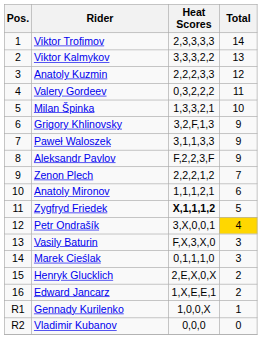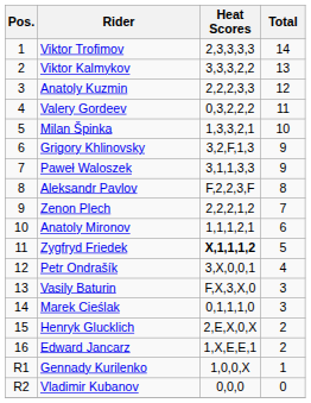 <table class=wikitable>
 <tr>
 <th width=25px>Pos.</th>
 <th width=200px>Rider</th>
 <th width=70px>Heat Scores</th>
 <th width=50px>Total</th>
 </tr>
 <tr align=center >
 <td>1</td>
 <td align=left> <a href='#'>Viktor Trofimov</a></td>
 <td>2,3,3,3,3</td>
 <td>14</td>
 </tr>
 <tr align=center >
 <td>2</td>
 <td align=left> <a href='#'>Viktor Kalmykov</a></td>
 <td>3,3,3,2,2</td>
 <td>13</td>
 </tr>
 <tr align=center >
 <td>3</td>
 <td align=left> <a href='#'>Anatoly Kuzmin</a></td>
 <td>2,2,2,3,3</td>
 <td>12</td>
 </tr>
 <tr align=center >
 <td>4</td>
 <td align=left> <a href='#'>Valery Gordeev</a></td>
 <td>0,3,2,2,2</td>
 <td>11</td>
 </tr>
 <tr align=center >
 <td>5</td>
 <td align=left> <a href='#'>Milan Špinka</a></td>
 <td>1,3,3,2,1</td>
 <td>10</td>
 </tr>
 <tr align=center >
 <td>6</td>
 <td align=left> <a href='#'>Grigory Khlinovsky</a></td>
 <td>3,2,F,1,3</td>
 <td>9</td>
 </tr>
 <tr align=center >
 <td>7</td>
 <td align=left> <a href='#'>Paweł Waloszek</a></td>
 <td>3,1,1,3,3</td>
 <td>9</td>
 </tr>
 <tr align=center >
 <td>8</td>
 <td align=left> <a href='#'>Aleksandr Pavlov</a></td>
 <td>F,2,2,3,F</td>
-<td>9</td>
+<td>8</td>
 </tr>
 <tr align=center >
 <td>9</td>
 <td align=left> <a href='#'>Zenon Plech</a></td>
 <td>2,2,2,1,2</td>
 <td>7</td>
 </tr>
 <tr align=center>
 <td>10</td>
 <td align=left> <a href='#'>Anatoly Mironov</a></td>
 <td>1,1,1,2,1</td>
 <td>6</td>
 </tr>
 <tr align=center>
 <td>11</td>
 <td align=left> <a href='#'>Zygfryd Friedek</a></td>
 <td><strong>X,1,1,1,2</strong></td>
 <td>5</td>
 </tr>
 <tr align=center>
 <td>12</td>
 <td align=left> <a href='#'>Petr Ondrašík</a></td>
 <td>3,X,0,0,1</td>
-<td style="background: gold;">4</td>
+<td>4</td>
 </tr>
 <tr align=center>
 <td>13</td>
 <td align=left> <a href='#'>Vasily Baturin</a></td>
 <td>F,X,3,X,0</td>
 <td>3</td>
 </tr>
 <tr align=center>
 <td>14</td>
 <td align=left> <a href='#'>Marek Cieślak</a></td>
 <td>0,1,1,1,0</td>
 <td>3</td>
 </tr>
 <tr align=center>
 <td>15</td>
 <td align=left> <a href='#'>Henryk Glucklich</a></td>
 <td>2,E,X,0,X</td>
 <td>2</td>
 </tr>
 <tr align=center>
 <td>16</td>
 <td align=left> <a href='#'>Edward Jancarz</a></td>
 <td>1,X,E,E,1</td>
 <td>2</td>
 </tr>
 <tr align=center>
 <td>R1</td>
 <td align=left> <a href='#'>Gennady Kurilenko</a></td>
 <td>1,0,0,X</td>
 <td>1</td>
 </tr>
 <tr align=center>
 <td>R2</td>
 <td align=left> <a href='#'>Vladimir Kubanov</a></td>
 <td>0,0,0</td>
 <td>0</td>
 </tr>
 <tr align=center>
 </tr>
 </table>
